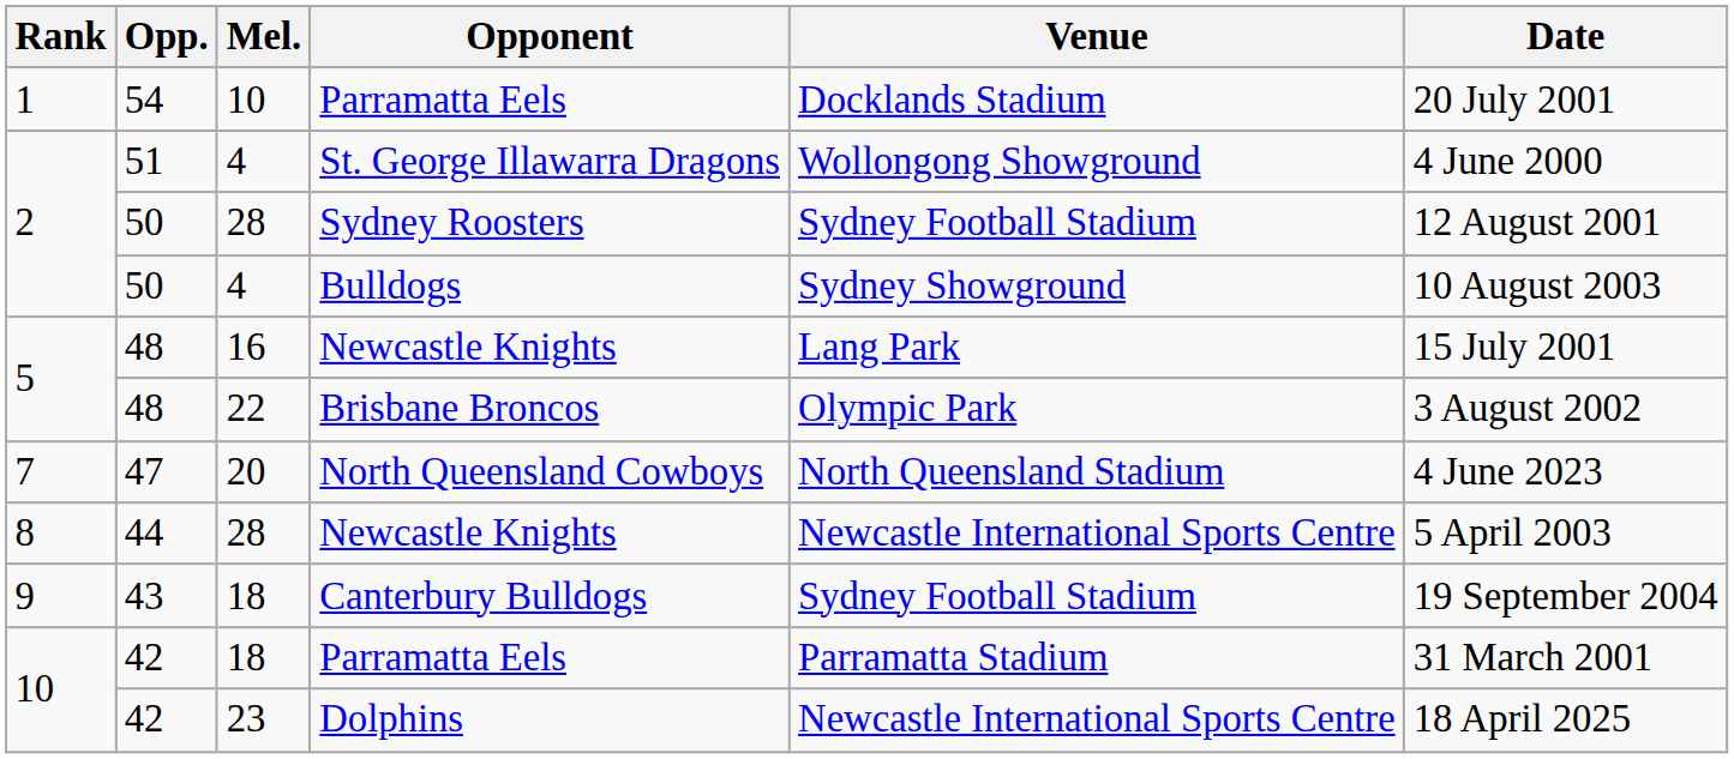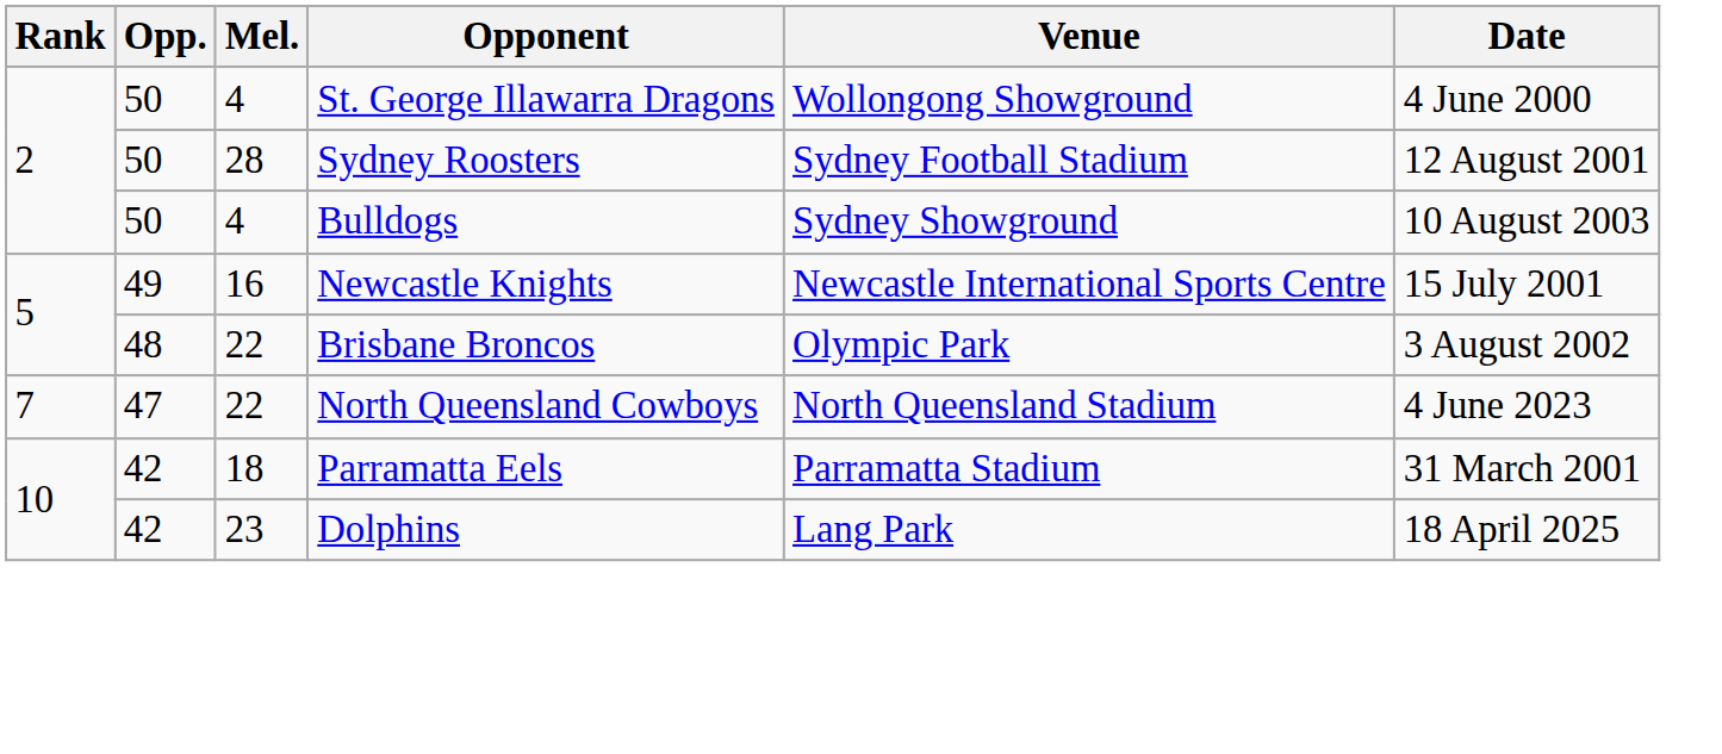 <table class="wikitable">
 <tr>
 <th>Rank</th>
 <th>Opp.</th>
 <th>Mel.</th>
 <th>Opponent</th>
 <th>Venue</th>
 <th>Date</th>
 </tr>
 <tr>
-<td>1</td>
-<td>54</td>
-<td>10</td>
-<td><a href='#'>Parramatta Eels</a></td>
-<td><a href='#'>Docklands Stadium</a></td>
-<td>20 July 2001</td>
-</tr>
-<tr>
 <td rowspan="3">2</td>
-<td>51</td>
+<td>50</td>
 <td>4</td>
 <td><a href='#'>St. George Illawarra Dragons</a></td>
 <td><a href='#'>Wollongong Showground</a></td>
 <td>4 June 2000</td>
 </tr>
 <tr>
 <td>50</td>
 <td>28</td>
 <td><a href='#'>Sydney Roosters</a></td>
 <td><a href='#'>Sydney Football Stadium</a></td>
 <td>12 August 2001</td>
 </tr>
 <tr>
 <td>50</td>
 <td>4</td>
 <td><a href='#'>Bulldogs</a></td>
 <td><a href='#'>Sydney Showground</a></td>
 <td>10 August 2003</td>
 </tr>
 <tr>
 <td rowspan="2">5</td>
-<td>48</td>
+<td>49</td>
 <td>16</td>
 <td><a href='#'>Newcastle Knights</a></td>
-<td><a href='#'>Lang Park</a></td>
+<td><a href='#'>Newcastle International Sports Centre</a></td>
 <td>15 July 2001</td>
 </tr>
 <tr>
 <td>48</td>
 <td>22</td>
 <td><a href='#'>Brisbane Broncos</a></td>
 <td><a href='#'>Olympic Park</a></td>
 <td>3 August 2002</td>
 </tr>
 <tr>
 <td>7</td>
 <td>47</td>
-<td>20</td>
+<td>22</td>
 <td><a href='#'>North Queensland Cowboys</a></td>
 <td><a href='#'>North Queensland Stadium</a></td>
 <td>4 June 2023</td>
-</tr>
-<tr>
-<td>8</td>
-<td>44</td>
-<td>28</td>
-<td><a href='#'>Newcastle Knights</a></td>
-<td><a href='#'>Newcastle International Sports Centre</a></td>
-<td>5 April 2003</td>
-</tr>
-<tr>
-<td>9</td>
-<td>43</td>
-<td>18</td>
-<td><a href='#'>Canterbury Bulldogs</a></td>
-<td><a href='#'>Sydney Football Stadium</a></td>
-<td>19 September 2004</td>
 </tr>
 <tr>
 <td rowspan=2>10</td>
 <td>42</td>
 <td>18</td>
 <td><a href='#'>Parramatta Eels</a></td>
 <td><a href='#'>Parramatta Stadium</a></td>
 <td>31 March 2001</td>
 </tr>
 <tr>
 <td>42</td>
 <td>23</td>
 <td><a href='#'>Dolphins</a></td>
-<td><a href='#'>Newcastle International Sports Centre</a></td>
+<td><a href='#'>Lang Park</a></td>
 <td>18 April 2025</td>
 </tr>
 </table>
